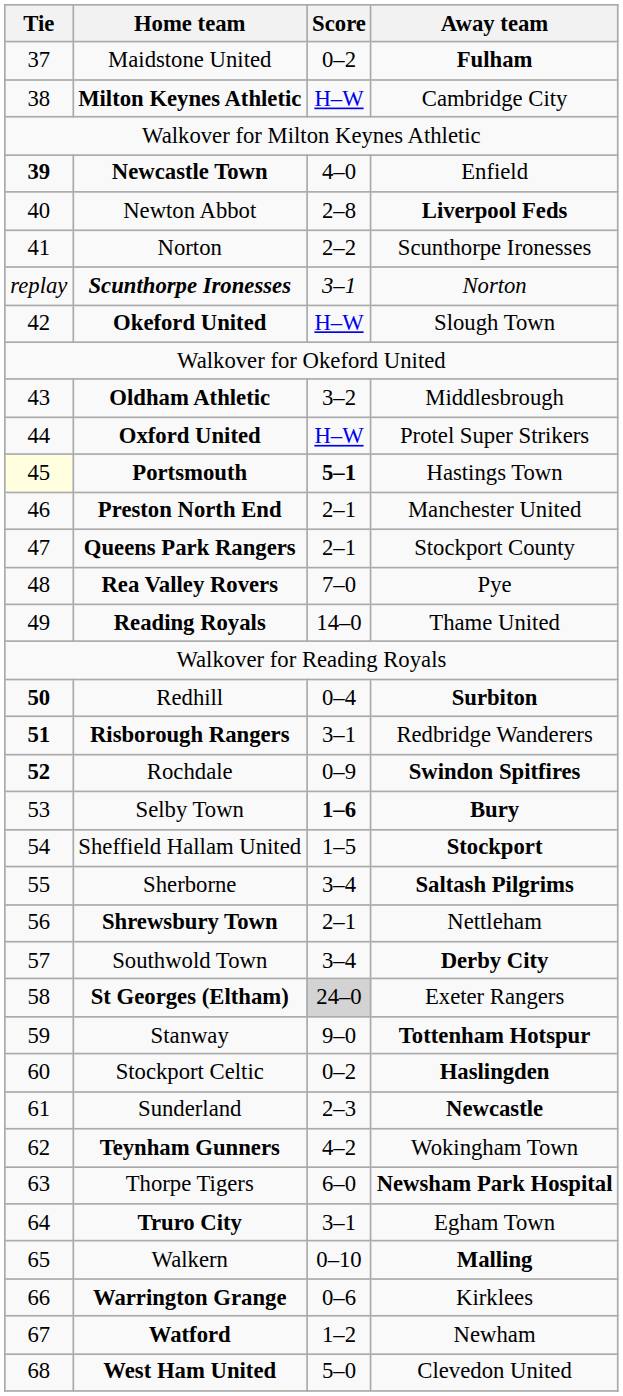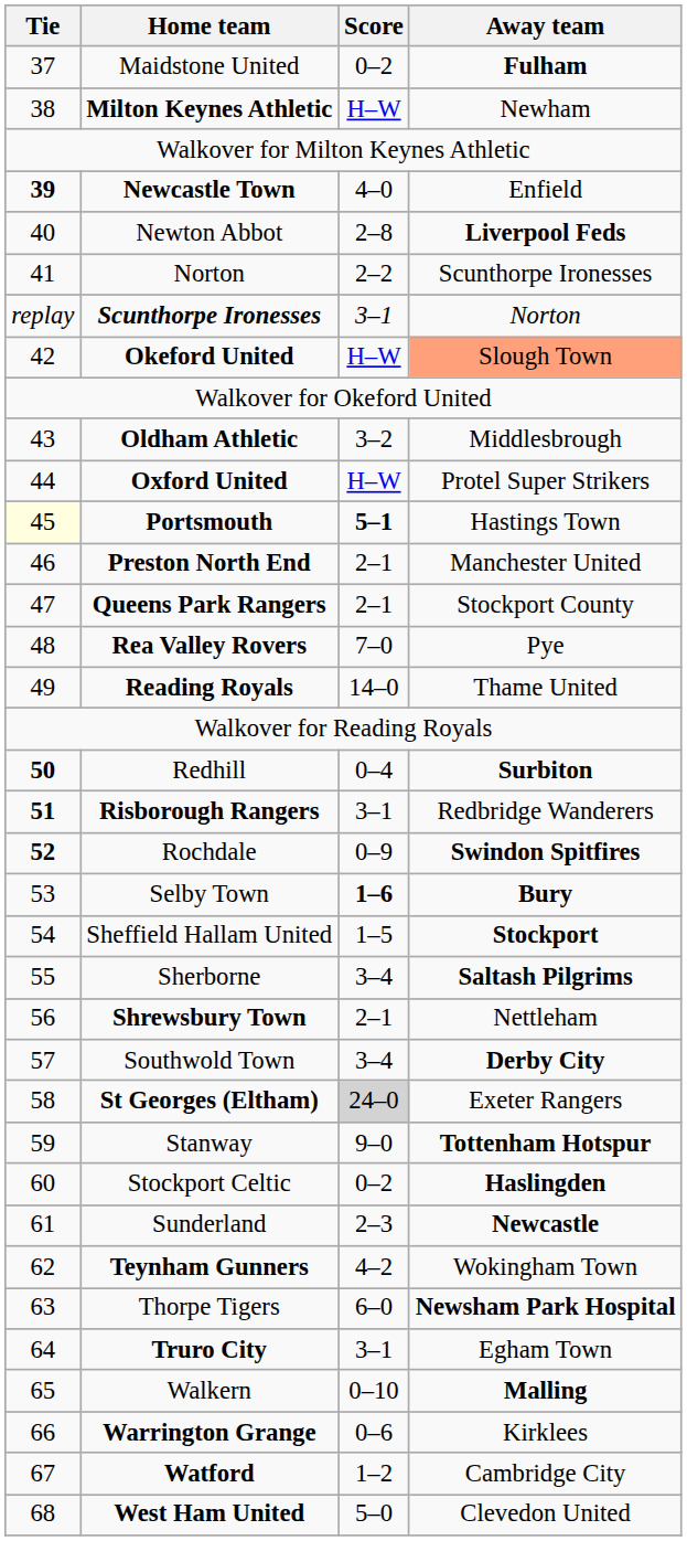 <table class="wikitable" style="text-align:center; font-size:85%">
 <tr>
 <th>Tie</th>
 <th>Home team</th>
 <th>Score</th>
 <th>Away team</th>
 </tr>
 <tr>
 <td align="center">37</td>
 <td>Maidstone United</td>
 <td align="center">0–2</td>
 <td><strong>Fulham</strong></td>
 </tr>
 <tr>
 <td align="center">38</td>
 <td><strong>Milton Keynes Athletic</strong></td>
 <td align="center"><a href='#'>H–W</a></td>
-<td>Cambridge City</td>
+<td>Newham</td>
 </tr>
 <tr>
 <td colspan="5" align="center">Walkover for Milton Keynes Athletic</td>
 </tr>
 <tr>
 <td align="center"><strong>39</strong></td>
 <td><strong>Newcastle Town</strong></td>
 <td align="center">4–0</td>
 <td>Enfield</td>
 </tr>
 <tr>
 <td align="center">40</td>
 <td>Newton Abbot</td>
 <td align="center">2–8</td>
 <td><strong>Liverpool Feds</strong></td>
 </tr>
 <tr>
 <td align="center">41</td>
 <td>Norton</td>
 <td align="center">2–2 </td>
 <td>Scunthorpe Ironesses</td>
 </tr>
 <tr>
 <td align="center"><em>replay</em></td>
 <td><strong><em>Scunthorpe Ironesses</em></strong></td>
 <td align="center"><em>3–1</em></td>
 <td><em>Norton</em></td>
 </tr>
 <tr>
 <td align="center">42</td>
 <td><strong>Okeford United</strong></td>
 <td align="center"><a href='#'>H–W</a></td>
-<td>Slough Town</td>
+<td style="background: lightsalmon;">Slough Town</td>
 </tr>
 <tr>
 <td colspan="5" align="center">Walkover for Okeford United</td>
 </tr>
 <tr>
 <td align="center">43</td>
 <td><strong>Oldham Athletic</strong></td>
 <td align="center">3–2</td>
 <td>Middlesbrough</td>
 </tr>
 <tr>
 <td align="center">44</td>
 <td><strong>Oxford United</strong></td>
 <td align="center"><a href='#'>H–W</a></td>
 <td>Protel Super Strikers</td>
 </tr>
 <tr>
 <td align="center" style="background: lightyellow;">45</td>
 <td><strong>Portsmouth</strong></td>
 <td align="center"><strong>5–1</strong></td>
 <td>Hastings Town</td>
 </tr>
 <tr>
 <td align="center">46</td>
 <td><strong>Preston North End</strong></td>
 <td align="center">2–1</td>
 <td>Manchester United</td>
 </tr>
 <tr>
 <td align="center">47</td>
 <td><strong>Queens Park Rangers</strong></td>
 <td align="center">2–1</td>
 <td>Stockport County</td>
 </tr>
 <tr>
 <td align="center">48</td>
 <td><strong>Rea Valley Rovers</strong></td>
 <td align="center">7–0</td>
 <td>Pye</td>
 </tr>
 <tr>
 <td align="center">49</td>
 <td><strong>Reading Royals</strong></td>
 <td align="center">14–0</td>
 <td>Thame United</td>
 </tr>
 <tr>
 <td colspan="5" align="center">Walkover for Reading Royals</td>
 </tr>
 <tr>
 <td align="center"><strong>50</strong></td>
 <td>Redhill</td>
 <td align="center">0–4</td>
 <td><strong>Surbiton</strong></td>
 </tr>
 <tr>
 <td align="center"><strong>51</strong></td>
 <td><strong>Risborough Rangers</strong></td>
 <td align="center">3–1</td>
 <td>Redbridge Wanderers</td>
 </tr>
 <tr>
 <td align="center"><strong>52</strong></td>
 <td>Rochdale</td>
 <td align="center">0–9</td>
 <td><strong>Swindon Spitfires</strong></td>
 </tr>
 <tr>
 <td align="center">53</td>
 <td>Selby Town</td>
 <td align="center"><strong>1–6</strong></td>
 <td><strong>Bury</strong></td>
 </tr>
 <tr>
 <td align="center">54</td>
 <td>Sheffield Hallam United</td>
 <td align="center">1–5</td>
 <td><strong>Stockport</strong></td>
 </tr>
 <tr>
 <td align="center">55</td>
 <td>Sherborne</td>
 <td align="center">3–4 </td>
 <td><strong>Saltash Pilgrims</strong></td>
 </tr>
 <tr>
 <td align="center">56</td>
 <td><strong>Shrewsbury Town</strong></td>
 <td align="center">2–1</td>
 <td>Nettleham</td>
 </tr>
 <tr>
 <td align="center">57</td>
 <td>Southwold Town</td>
 <td align="center">3–4</td>
 <td><strong>Derby City</strong></td>
 </tr>
 <tr>
 <td align="center">58</td>
 <td><strong>St Georges (Eltham)</strong></td>
 <td align="center" style="background: lightgrey;">24–0</td>
 <td>Exeter Rangers</td>
 </tr>
 <tr>
 <td align="center">59</td>
 <td>Stanway</td>
 <td align="center">9–0</td>
 <td><strong>Tottenham Hotspur</strong></td>
 </tr>
 <tr>
 <td align="center">60</td>
 <td>Stockport Celtic</td>
 <td align="center">0–2</td>
 <td><strong>Haslingden</strong></td>
 </tr>
 <tr>
 <td align="center">61</td>
 <td>Sunderland</td>
 <td align="center">2–3</td>
 <td><strong>Newcastle</strong></td>
 </tr>
 <tr>
 <td align="center">62</td>
 <td><strong>Teynham Gunners</strong></td>
 <td align="center">4–2</td>
 <td>Wokingham Town</td>
 </tr>
 <tr>
 <td align="center">63</td>
 <td>Thorpe Tigers</td>
 <td align="center">6–0</td>
 <td><strong>Newsham Park Hospital</strong></td>
 </tr>
 <tr>
 <td align="center">64</td>
 <td><strong>Truro City</strong></td>
 <td align="center">3–1</td>
 <td>Egham Town</td>
 </tr>
 <tr>
 <td align="center">65</td>
 <td>Walkern</td>
 <td align="center">0–10</td>
 <td><strong>Malling</strong></td>
 </tr>
 <tr>
 <td align="center">66</td>
 <td><strong>Warrington Grange</strong></td>
 <td align="center">0–6</td>
 <td>Kirklees</td>
 </tr>
 <tr>
 <td align="center">67</td>
 <td><strong>Watford</strong></td>
 <td align="center">1–2</td>
-<td>Newham</td>
+<td>Cambridge City</td>
 </tr>
 <tr>
 <td align="center">68</td>
 <td><strong>West Ham United</strong></td>
 <td align="center">5–0</td>
 <td>Clevedon United</td>
 </tr>
 </table>
